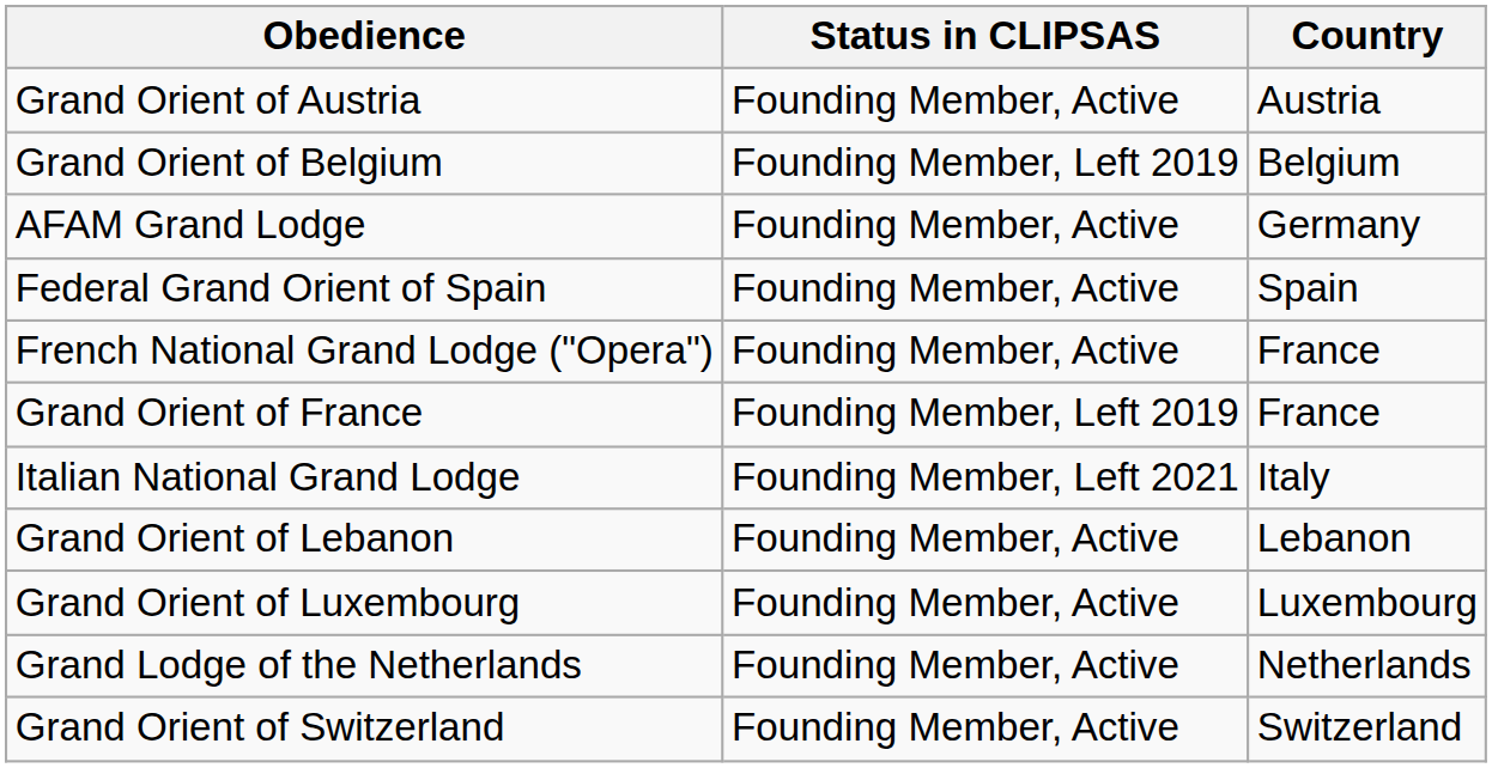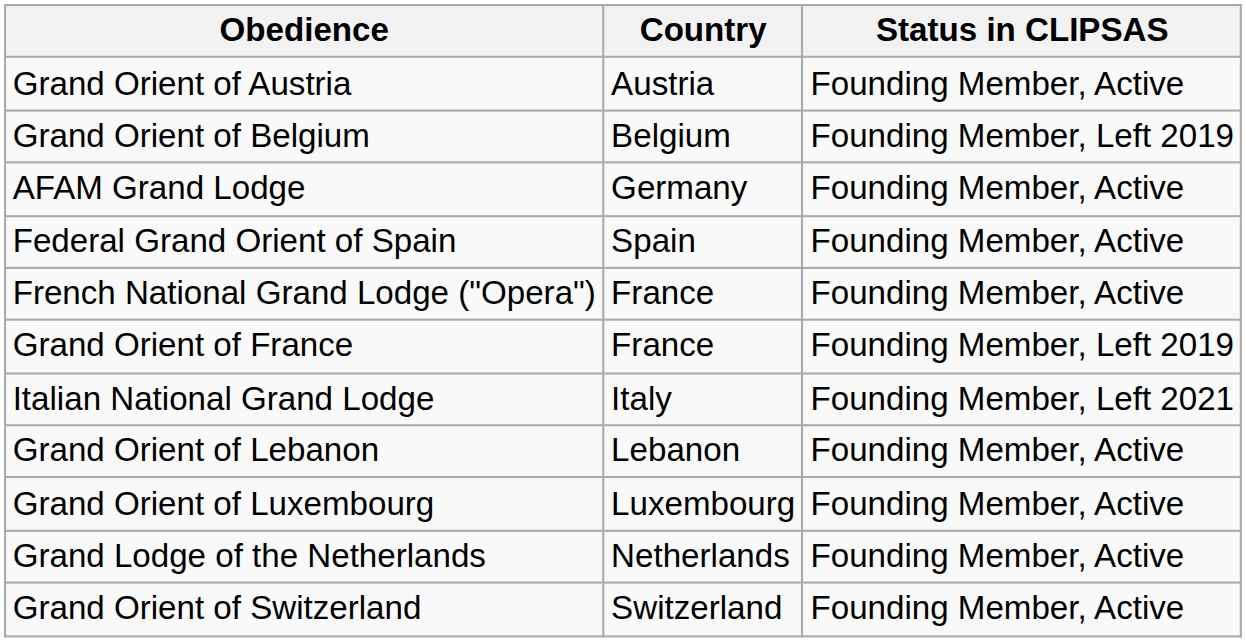 <table class="wikitable">
 <tr>
 <th>Obedience</th>
+<th>Country</th>
 <th>Status in CLIPSAS</th>
-<th>Country</th>
 </tr>
 <tr>
 <td>Grand Orient of Austria</td>
+<td>Austria</td>
 <td>Founding Member, Active</td>
-<td>Austria</td>
 </tr>
 <tr>
 <td>Grand Orient of Belgium</td>
+<td>Belgium</td>
 <td>Founding Member, Left 2019</td>
-<td>Belgium</td>
 </tr>
 <tr>
 <td>AFAM Grand Lodge</td>
+<td>Germany</td>
 <td>Founding Member, Active</td>
-<td>Germany</td>
 </tr>
 <tr>
 <td>Federal Grand Orient of Spain</td>
+<td>Spain</td>
 <td>Founding Member, Active</td>
-<td>Spain</td>
 </tr>
 <tr>
 <td>French National Grand Lodge ("Opera")</td>
+<td>France</td>
 <td>Founding Member, Active</td>
-<td>France</td>
 </tr>
 <tr>
 <td>Grand Orient of France</td>
+<td>France</td>
 <td>Founding Member, Left 2019</td>
-<td>France</td>
 </tr>
 <tr>
 <td>Italian National Grand Lodge</td>
+<td>Italy</td>
 <td>Founding Member, Left 2021</td>
-<td>Italy</td>
 </tr>
 <tr>
 <td>Grand Orient of Lebanon</td>
+<td>Lebanon</td>
 <td>Founding Member, Active</td>
-<td>Lebanon</td>
 </tr>
 <tr>
 <td>Grand Orient of Luxembourg</td>
+<td>Luxembourg</td>
 <td>Founding Member, Active</td>
-<td>Luxembourg</td>
 </tr>
 <tr>
 <td>Grand Lodge of the Netherlands</td>
+<td>Netherlands</td>
 <td>Founding Member, Active</td>
-<td>Netherlands</td>
 </tr>
 <tr>
 <td>Grand Orient of Switzerland</td>
+<td>Switzerland</td>
 <td>Founding Member, Active</td>
-<td>Switzerland</td>
 </tr>
 </table>
